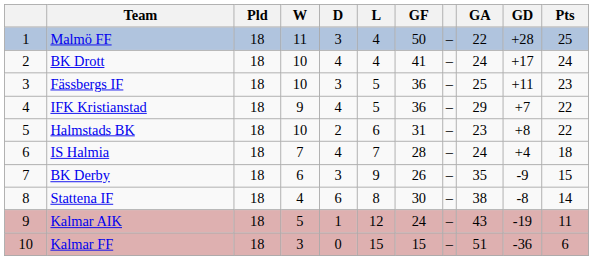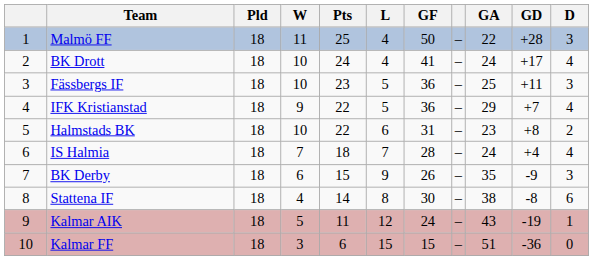 <table class="wikitable" style="text-align: center;">
 <tr>
 <th style="width: 40px;"></th>
 <th style="width: 200px;">Team</th>
 <th style="width: 45px;">Pld</th>
 <th style="width: 35px;">W</th>
-<th style="width: 35px;">D</th>
+<th style="width: 45px;">Pts</th>
 <th style="width: 35px;">L</th>
 <th style="width: 45px;">GF</th>
 <th></th>
 <th style="width: 45px;">GA</th>
 <th style="width: 35px;">GD</th>
-<th style="width: 45px;">Pts</th>
+<th style="width: 35px;">D</th>
 </tr>
 <tr style="background: #b0c4de">
 <td>1</td>
 <td style="text-align: left;"><a href='#'>Malmö FF</a></td>
 <td>18</td>
 <td>11</td>
-<td>3</td>
+<td>25</td>
 <td>4</td>
 <td>50</td>
 <td>–</td>
 <td>22</td>
 <td>+28</td>
-<td>25</td>
+<td>3</td>
 </tr>
 <tr>
 <td>2</td>
 <td style="text-align: left;"><a href='#'>BK Drott</a></td>
 <td>18</td>
 <td>10</td>
-<td>4</td>
+<td>24</td>
 <td>4</td>
 <td>41</td>
 <td>–</td>
 <td>24</td>
 <td>+17</td>
-<td>24</td>
+<td>4</td>
 </tr>
 <tr>
 <td>3</td>
 <td style="text-align: left;"><a href='#'>Fässbergs IF</a></td>
 <td>18</td>
 <td>10</td>
-<td>3</td>
+<td>23</td>
 <td>5</td>
 <td>36</td>
 <td>–</td>
 <td>25</td>
 <td>+11</td>
-<td>23</td>
+<td>3</td>
 </tr>
 <tr>
 <td>4</td>
 <td style="text-align: left;"><a href='#'>IFK Kristianstad</a></td>
 <td>18</td>
 <td>9</td>
-<td>4</td>
+<td>22</td>
 <td>5</td>
 <td>36</td>
 <td>–</td>
 <td>29</td>
 <td>+7</td>
-<td>22</td>
+<td>4</td>
 </tr>
 <tr>
 <td>5</td>
 <td style="text-align: left;"><a href='#'>Halmstads BK</a></td>
 <td>18</td>
 <td>10</td>
-<td>2</td>
+<td>22</td>
 <td>6</td>
 <td>31</td>
 <td>–</td>
 <td>23</td>
 <td>+8</td>
-<td>22</td>
+<td>2</td>
 </tr>
 <tr>
 <td>6</td>
 <td style="text-align: left;"><a href='#'>IS Halmia</a></td>
 <td>18</td>
 <td>7</td>
-<td>4</td>
+<td>18</td>
 <td>7</td>
 <td>28</td>
 <td>–</td>
 <td>24</td>
 <td>+4</td>
-<td>18</td>
+<td>4</td>
 </tr>
 <tr>
 <td>7</td>
 <td style="text-align: left;"><a href='#'>BK Derby</a></td>
 <td>18</td>
 <td>6</td>
-<td>3</td>
+<td>15</td>
 <td>9</td>
 <td>26</td>
 <td>–</td>
 <td>35</td>
 <td>-9</td>
-<td>15</td>
+<td>3</td>
 </tr>
 <tr>
 <td>8</td>
 <td style="text-align: left;"><a href='#'>Stattena IF</a></td>
 <td>18</td>
 <td>4</td>
-<td>6</td>
+<td>14</td>
 <td>8</td>
 <td>30</td>
 <td>–</td>
 <td>38</td>
 <td>-8</td>
-<td>14</td>
+<td>6</td>
 </tr>
 <tr style="background: #deb0b0">
 <td>9</td>
 <td style="text-align: left;"><a href='#'>Kalmar AIK</a></td>
 <td>18</td>
 <td>5</td>
-<td>1</td>
+<td>11</td>
 <td>12</td>
 <td>24</td>
 <td>–</td>
 <td>43</td>
 <td>-19</td>
-<td>11</td>
+<td>1</td>
 </tr>
 <tr style="background: #deb0b0">
 <td>10</td>
 <td style="text-align: left;"><a href='#'>Kalmar FF</a></td>
 <td>18</td>
 <td>3</td>
-<td>0</td>
+<td>6</td>
 <td>15</td>
 <td>15</td>
 <td>–</td>
 <td>51</td>
 <td>-36</td>
-<td>6</td>
+<td>0</td>
 </tr>
 </table>
